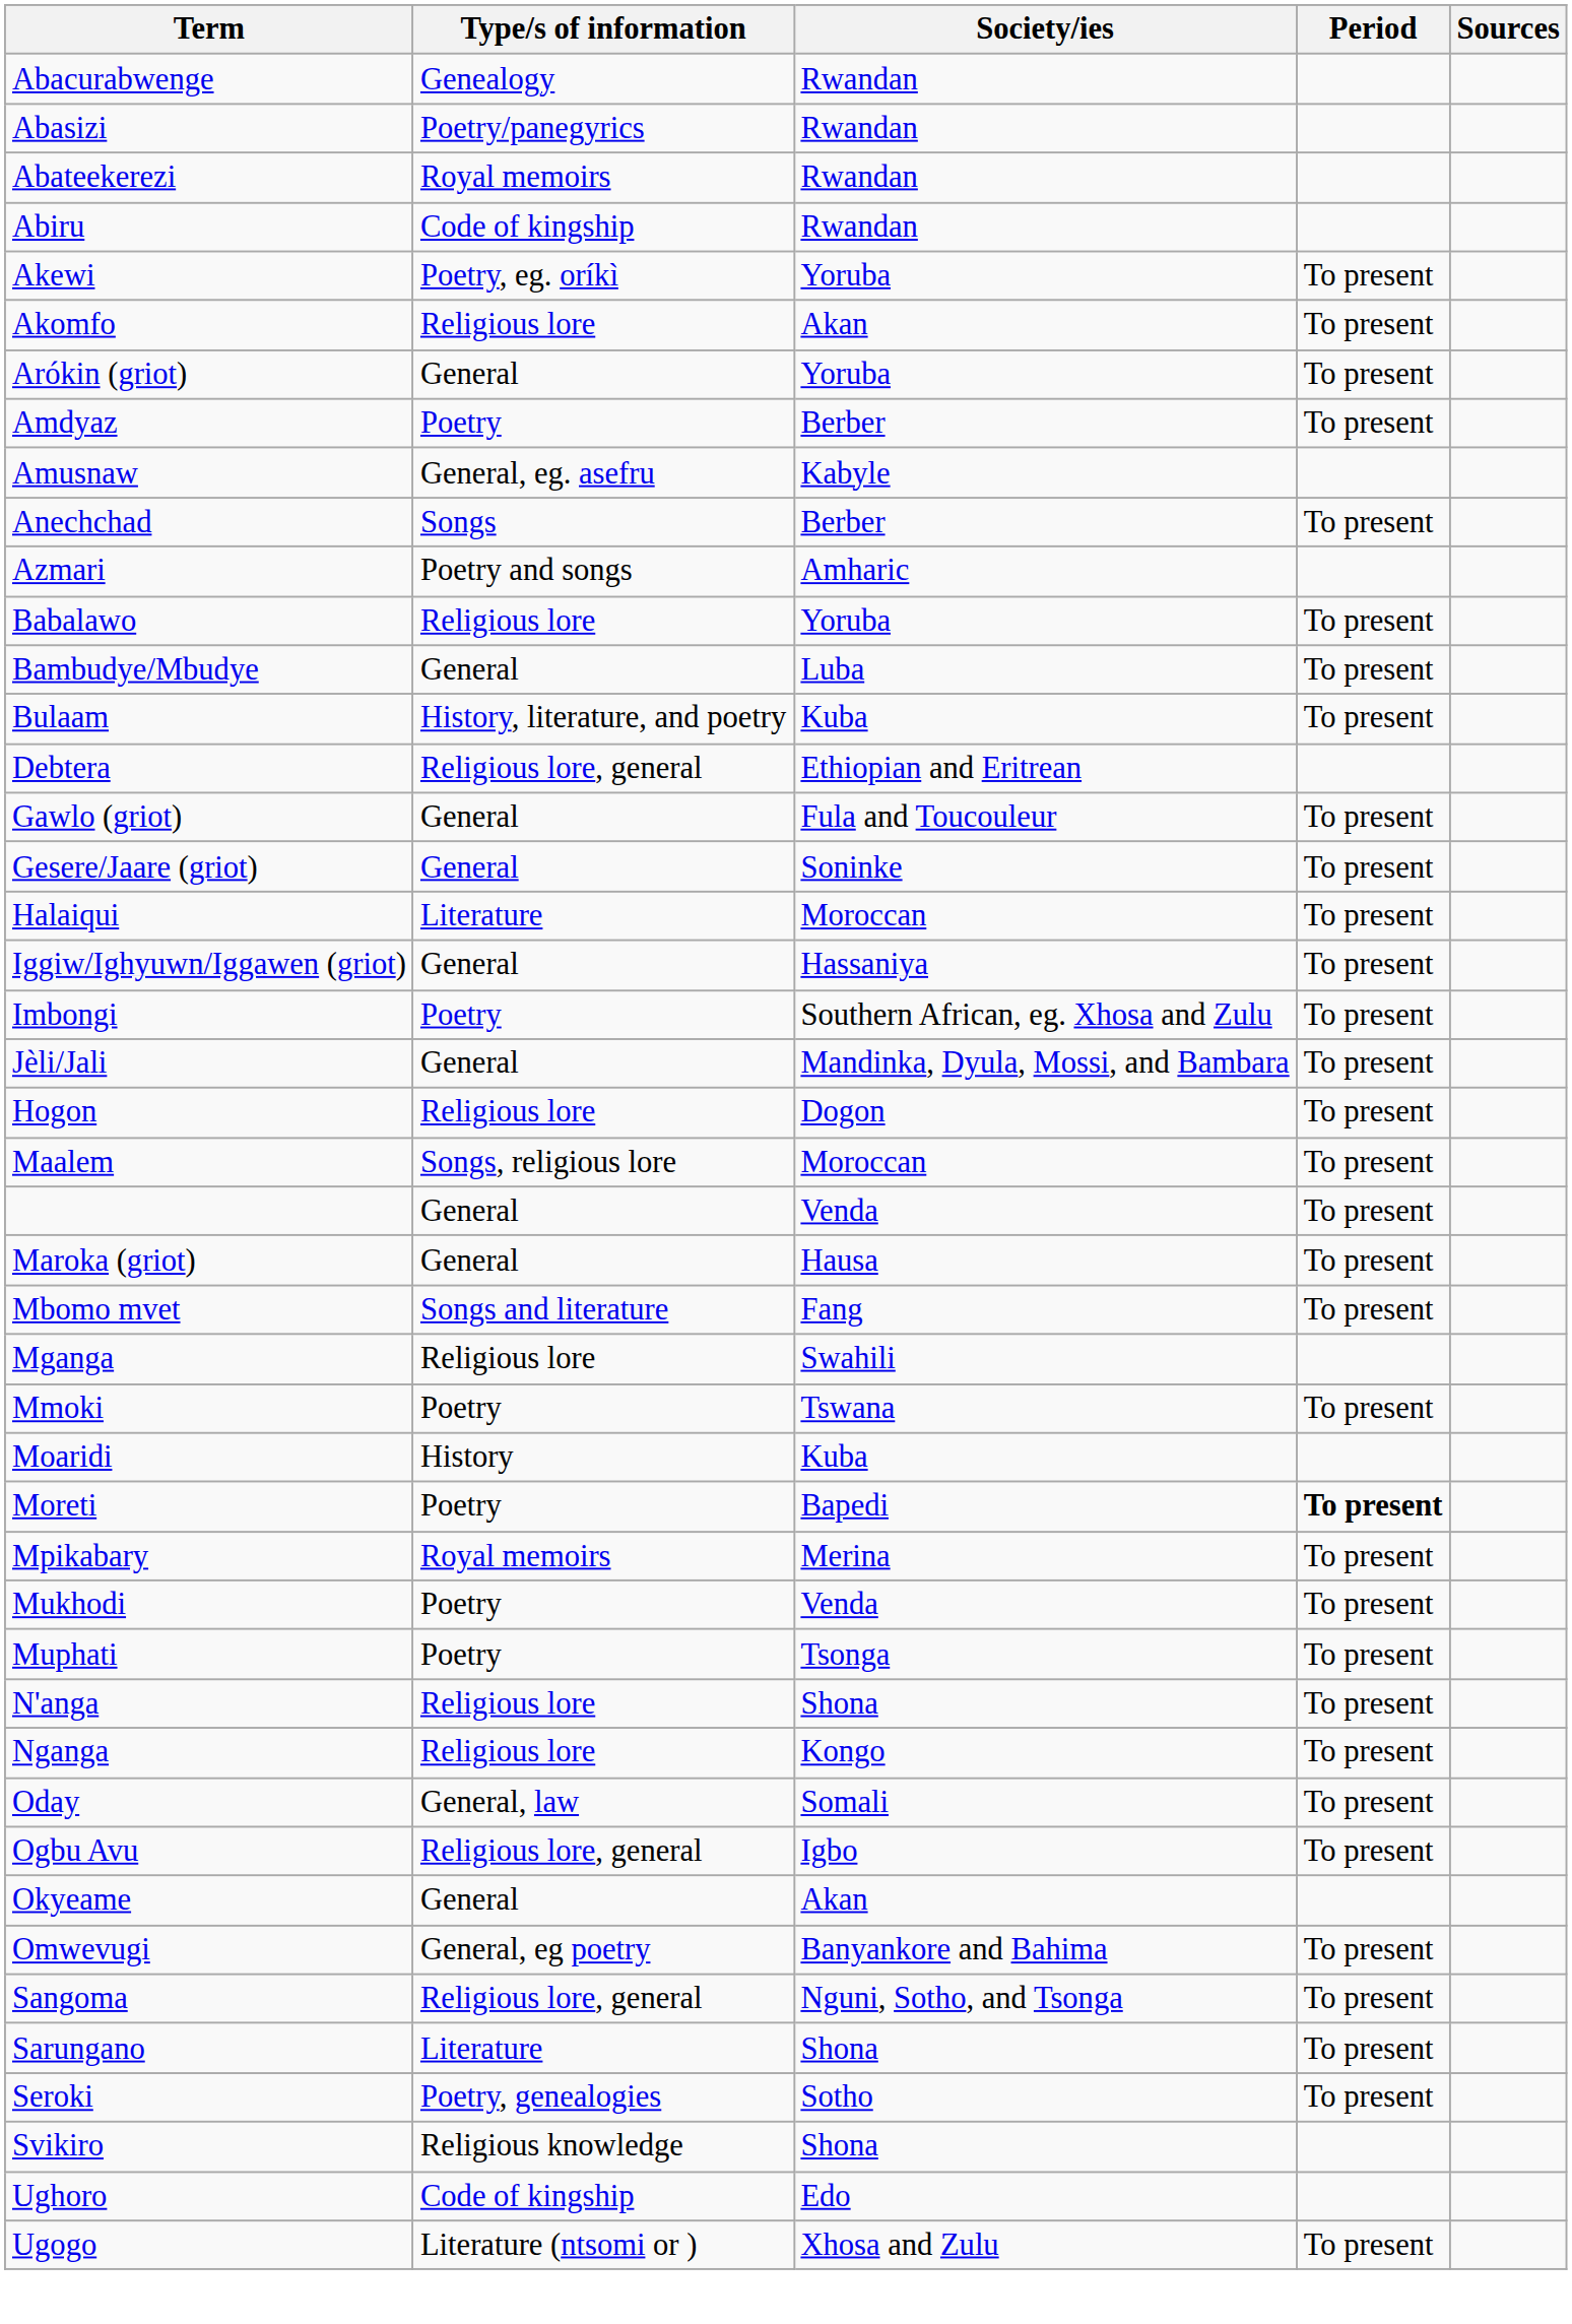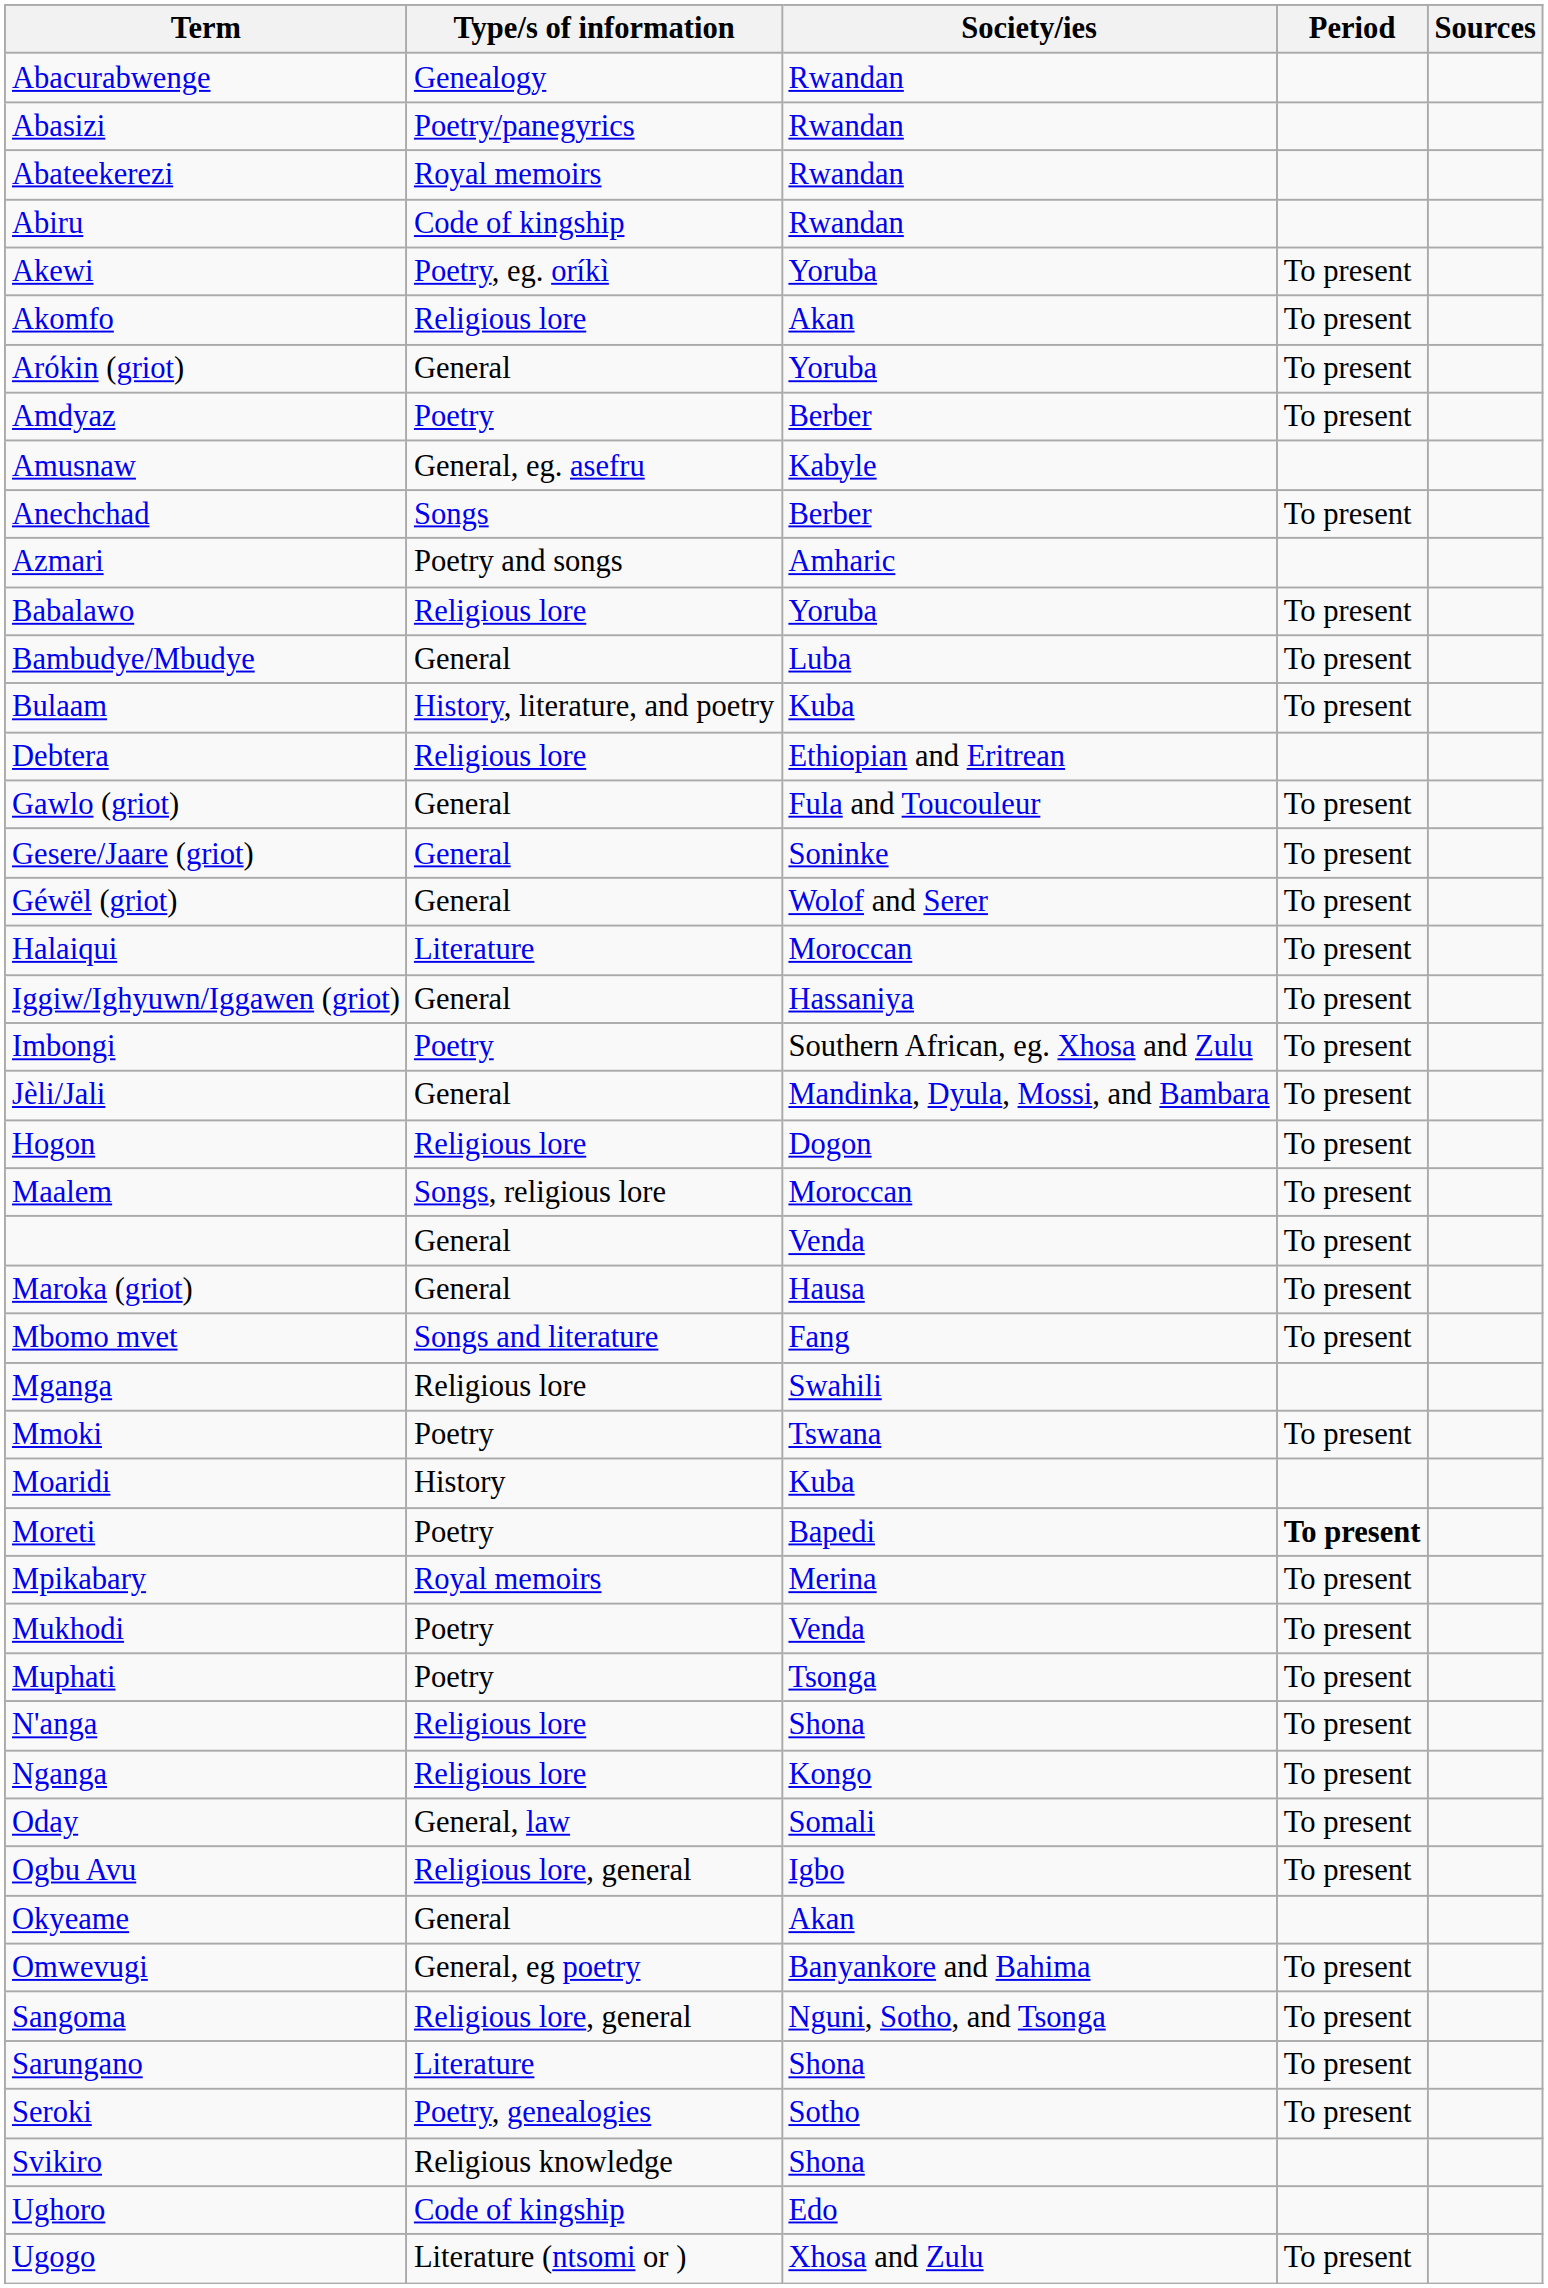 <table class="wikitable">
 <tr>
 <th>Term</th>
 <th>Type/s of information</th>
 <th>Society/ies</th>
 <th>Period</th>
 <th>Sources</th>
 </tr>
 <tr>
 <td><a href='#'>Abacurabwenge</a></td>
 <td><a href='#'>Genealogy</a></td>
 <td><a href='#'>Rwandan</a></td>
 <td></td>
 <td></td>
 </tr>
 <tr>
 <td><a href='#'>Abasizi</a></td>
 <td><a href='#'>Poetry/panegyrics</a></td>
 <td><a href='#'>Rwandan</a></td>
 <td></td>
 <td></td>
 </tr>
 <tr>
 <td><a href='#'>Abateekerezi</a></td>
 <td><a href='#'>Royal memoirs</a></td>
 <td><a href='#'>Rwandan</a></td>
 <td></td>
 <td></td>
 </tr>
 <tr>
 <td><a href='#'>Abiru</a></td>
 <td><a href='#'>Code of kingship</a></td>
 <td><a href='#'>Rwandan</a></td>
 <td></td>
 <td></td>
 </tr>
 <tr>
 <td><a href='#'>Akewi</a></td>
 <td><a href='#'>Poetry</a>, eg. <a href='#'>oríkì</a></td>
 <td><a href='#'>Yoruba</a></td>
 <td>To present</td>
 <td></td>
 </tr>
 <tr>
 <td><a href='#'>Akomfo</a></td>
 <td><a href='#'>Religious lore</a></td>
 <td><a href='#'>Akan</a></td>
 <td>To present</td>
 <td></td>
 </tr>
 <tr>
 <td><a href='#'>Arókin</a> (<a href='#'>griot</a>)</td>
 <td>General</td>
 <td><a href='#'>Yoruba</a></td>
 <td>To present</td>
 <td></td>
 </tr>
 <tr>
 <td><a href='#'>Amdyaz</a></td>
 <td><a href='#'>Poetry</a></td>
 <td><a href='#'>Berber</a></td>
 <td>To present</td>
 <td></td>
 </tr>
 <tr>
 <td><a href='#'>Amusnaw</a></td>
 <td>General, eg. <a href='#'>asefru</a></td>
 <td><a href='#'>Kabyle</a></td>
 <td></td>
 <td></td>
 </tr>
 <tr>
 <td><a href='#'>Anechchad</a></td>
 <td><a href='#'>Songs</a></td>
 <td><a href='#'>Berber</a></td>
 <td>To present</td>
 <td></td>
 </tr>
 <tr>
 <td><a href='#'>Azmari</a></td>
 <td>Poetry and songs</td>
 <td><a href='#'>Amharic</a></td>
 <td></td>
 <td></td>
 </tr>
 <tr>
 <td><a href='#'>Babalawo</a></td>
 <td><a href='#'>Religious lore</a></td>
 <td><a href='#'>Yoruba</a></td>
 <td>To present</td>
 <td></td>
 </tr>
 <tr>
 <td><a href='#'>Bambudye/Mbudye</a></td>
 <td>General</td>
 <td><a href='#'>Luba</a></td>
 <td>To present</td>
 <td></td>
 </tr>
 <tr>
 <td><a href='#'>Bulaam</a></td>
 <td><a href='#'>History</a>, literature, and poetry</td>
 <td><a href='#'>Kuba</a></td>
 <td>To present</td>
 <td></td>
 </tr>
 <tr>
 <td><a href='#'>Debtera</a></td>
-<td><a href='#'>Religious lore</a>, general</td>
+<td><a href='#'>Religious lore</a></td>
 <td><a href='#'>Ethiopian</a> and <a href='#'>Eritrean</a></td>
 <td></td>
 <td></td>
 </tr>
 <tr>
 <td><a href='#'>Gawlo</a> (<a href='#'>griot</a>)</td>
 <td>General</td>
 <td><a href='#'>Fula</a> and <a href='#'>Toucouleur</a></td>
 <td>To present</td>
 <td></td>
 </tr>
 <tr>
 <td><a href='#'>Gesere/Jaare</a> (<a href='#'>griot</a>)</td>
 <td><a href='#'>General</a></td>
 <td><a href='#'>Soninke</a></td>
+<td>To present</td>
+<td></td>
+</tr>
+<tr>
+<td><a href='#'>Géwël</a> (<a href='#'>griot</a>)</td>
+<td>General</td>
+<td><a href='#'>Wolof</a> and <a href='#'>Serer</a></td>
 <td>To present</td>
 <td></td>
 </tr>
 <tr>
 <td><a href='#'>Halaiqui</a></td>
 <td><a href='#'>Literature</a></td>
 <td><a href='#'>Moroccan</a></td>
 <td>To present</td>
 <td></td>
 </tr>
 <tr>
 <td><a href='#'>Iggiw/Ighyuwn/Iggawen</a>  (<a href='#'>griot</a>)</td>
 <td>General</td>
 <td><a href='#'>Hassaniya</a></td>
 <td>To present</td>
 <td></td>
 </tr>
 <tr>
 <td><a href='#'>Imbongi</a></td>
 <td><a href='#'>Poetry</a></td>
 <td>Southern African, eg. <a href='#'>Xhosa</a> and <a href='#'>Zulu</a></td>
 <td>To present</td>
 <td></td>
 </tr>
 <tr>
 <td><a href='#'>Jèli/Jali</a></td>
 <td>General</td>
 <td><a href='#'>Mandinka</a>, <a href='#'>Dyula</a>, <a href='#'>Mossi</a>, and <a href='#'>Bambara</a></td>
 <td>To present</td>
 <td></td>
 </tr>
 <tr>
 <td><a href='#'>Hogon</a></td>
 <td><a href='#'>Religious lore</a></td>
 <td><a href='#'>Dogon</a></td>
 <td>To present</td>
 <td></td>
 </tr>
 <tr>
 <td><a href='#'>Maalem</a></td>
 <td><a href='#'>Songs</a>, religious lore</td>
 <td><a href='#'>Moroccan</a></td>
 <td>To present</td>
 <td></td>
 </tr>
 <tr>
 <td></td>
 <td>General</td>
 <td><a href='#'>Venda</a></td>
 <td>To present</td>
 <td></td>
 </tr>
 <tr>
 <td><a href='#'>Maroka</a> (<a href='#'>griot</a>)</td>
 <td>General</td>
 <td><a href='#'>Hausa</a></td>
 <td>To present</td>
 <td></td>
 </tr>
 <tr>
 <td><a href='#'>Mbomo mvet</a></td>
 <td><a href='#'>Songs and literature</a></td>
 <td><a href='#'>Fang</a></td>
 <td>To present</td>
 <td></td>
 </tr>
 <tr>
 <td><a href='#'>Mganga</a></td>
 <td>Religious lore</td>
 <td><a href='#'>Swahili</a></td>
 <td></td>
 <td></td>
 </tr>
 <tr>
 <td><a href='#'>Mmoki</a></td>
 <td>Poetry</td>
 <td><a href='#'>Tswana</a></td>
 <td>To present</td>
 <td></td>
 </tr>
 <tr>
 <td><a href='#'>Moaridi</a></td>
 <td>History</td>
 <td><a href='#'>Kuba</a></td>
 <td></td>
 <td></td>
 </tr>
 <tr>
 <td><a href='#'>Moreti</a></td>
 <td>Poetry</td>
 <td><a href='#'>Bapedi</a></td>
 <td><strong>To present</strong></td>
 <td></td>
 </tr>
 <tr>
 <td><a href='#'>Mpikabary</a></td>
 <td><a href='#'>Royal memoirs</a></td>
 <td><a href='#'>Merina</a></td>
 <td>To present</td>
 <td></td>
 </tr>
 <tr>
 <td><a href='#'>Mukhodi</a></td>
 <td>Poetry</td>
 <td><a href='#'>Venda</a></td>
 <td>To present</td>
 <td></td>
 </tr>
 <tr>
 <td><a href='#'>Muphati</a></td>
 <td>Poetry</td>
 <td><a href='#'>Tsonga</a></td>
 <td>To present</td>
 <td></td>
 </tr>
 <tr>
 <td><a href='#'>N'anga</a></td>
 <td><a href='#'>Religious lore</a></td>
 <td><a href='#'>Shona</a></td>
 <td>To present</td>
 <td></td>
 </tr>
 <tr>
 <td><a href='#'>Nganga</a></td>
 <td><a href='#'>Religious lore</a></td>
 <td><a href='#'>Kongo</a></td>
 <td>To present</td>
 <td></td>
 </tr>
 <tr>
 <td><a href='#'>Oday</a></td>
 <td>General, <a href='#'>law</a></td>
 <td><a href='#'>Somali</a></td>
 <td>To present</td>
 <td></td>
 </tr>
 <tr>
 <td><a href='#'>Ogbu Avu</a></td>
 <td><a href='#'>Religious lore</a>, general</td>
 <td><a href='#'>Igbo</a></td>
 <td>To present</td>
 <td></td>
 </tr>
 <tr>
 <td><a href='#'>Okyeame</a></td>
 <td>General</td>
 <td><a href='#'>Akan</a></td>
 <td></td>
 <td></td>
 </tr>
 <tr>
 <td><a href='#'>Omwevugi</a></td>
 <td>General, eg <a href='#'>poetry</a></td>
 <td><a href='#'>Banyankore</a> and <a href='#'>Bahima</a></td>
 <td>To present</td>
 <td></td>
 </tr>
 <tr>
 <td><a href='#'>Sangoma</a></td>
 <td><a href='#'>Religious lore</a>, general</td>
 <td><a href='#'>Nguni</a>, <a href='#'>Sotho</a>, and <a href='#'>Tsonga</a></td>
 <td>To present</td>
 <td></td>
 </tr>
 <tr>
 <td><a href='#'>Sarungano</a></td>
 <td><a href='#'>Literature</a></td>
 <td><a href='#'>Shona</a></td>
 <td>To present</td>
 <td></td>
 </tr>
 <tr>
 <td><a href='#'>Seroki</a></td>
 <td><a href='#'>Poetry</a>, <a href='#'>genealogies</a></td>
 <td><a href='#'>Sotho</a></td>
 <td>To present</td>
 <td></td>
 </tr>
 <tr>
 <td><a href='#'>Svikiro</a></td>
 <td>Religious knowledge</td>
 <td><a href='#'>Shona</a></td>
 <td></td>
 <td></td>
 </tr>
 <tr>
 <td><a href='#'>Ughoro</a></td>
 <td><a href='#'>Code of kingship</a></td>
 <td><a href='#'>Edo</a></td>
 <td></td>
 <td></td>
 </tr>
 <tr>
 <td><a href='#'>Ugogo</a></td>
 <td>Literature (<a href='#'>ntsomi</a> or )</td>
 <td><a href='#'>Xhosa</a> and <a href='#'>Zulu</a></td>
 <td>To present</td>
 <td></td>
 </tr>
 </table>
